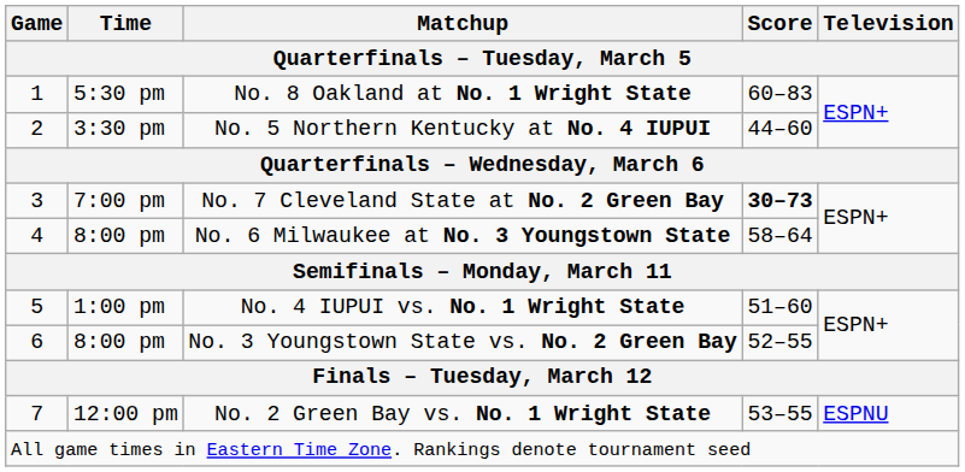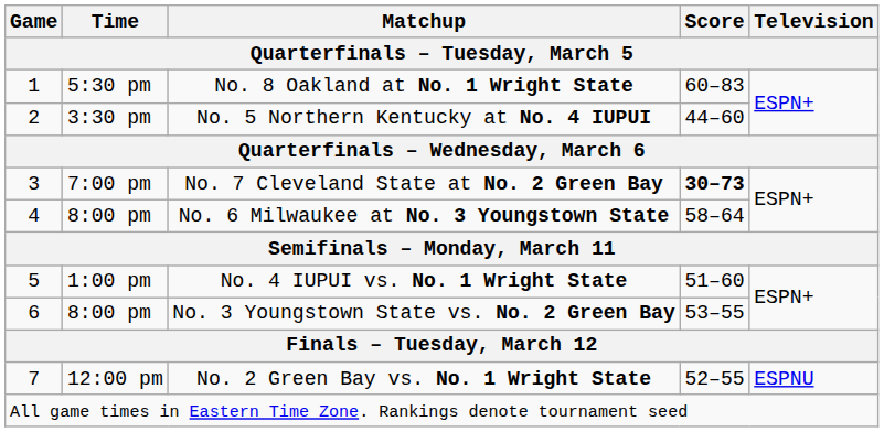 <table class="wikitable">
 <tr>
 <th>Game</th>
 <th>Time</th>
 <th>Matchup</th>
 <th>Score</th>
 <th>Television</th>
 </tr>
 <tr>
 <th colspan=5>Quarterfinals – Tuesday, March 5</th>
 </tr>
 <tr>
 <td align=center>1</td>
 <td>5:30 pm</td>
 <td align=center>No. 8 Oakland at <strong>No. 1 Wright State</strong></td>
 <td align=center>60–83</td>
 <td rowspan=2><a href='#'>ESPN+</a></td>
 </tr>
 <tr>
 <td align=center>2</td>
 <td>3:30 pm</td>
 <td align=center>No. 5 Northern Kentucky at <strong>No. 4 IUPUI</strong></td>
 <td align=center>44–60</td>
 </tr>
 <tr>
 <th colspan=5>Quarterfinals – Wednesday, March 6</th>
 </tr>
 <tr>
 <td align=center>3</td>
 <td>7:00 pm</td>
 <td align=center>No. 7 Cleveland State at <strong>No. 2 Green Bay</strong></td>
 <td align=center><strong>30–73</strong></td>
 <td rowspan=2>ESPN+</td>
 </tr>
 <tr>
 <td align=center>4</td>
 <td>8:00 pm</td>
 <td align=center>No. 6 Milwaukee at <strong>No. 3 Youngstown State</strong></td>
 <td align=center>58–64</td>
 </tr>
 <tr>
 <th colspan=5>Semifinals – Monday, March 11</th>
 </tr>
 <tr>
 <td align=center>5</td>
 <td>1:00 pm</td>
 <td align=center>No. 4 IUPUI vs. <strong>No. 1 Wright State</strong></td>
 <td align=center>51–60</td>
 <td rowspan=2>ESPN+</td>
 </tr>
 <tr>
 <td align=center>6</td>
 <td>8:00 pm</td>
 <td align=center>No. 3 Youngstown State vs. <strong>No. 2 Green Bay</strong></td>
-<td align=center>52–55</td>
+<td align=center>53–55</td>
 </tr>
 <tr>
 <th colspan=5>Finals – Tuesday, March 12</th>
 </tr>
 <tr>
 <td align=center>7</td>
 <td>12:00 pm</td>
 <td align=center>No. 2 Green Bay vs. <strong>No. 1 Wright State</strong></td>
-<td align=center>53–55</td>
+<td align=center>52–55</td>
 <td><a href='#'>ESPNU</a></td>
 </tr>
 <tr>
 <td colspan=5><small>All game times in <a href='#'>Eastern Time Zone</a>. Rankings denote tournament seed</small></td>
 </tr>
 </table>
